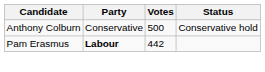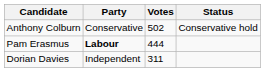 <table class="wikitable sortable">
 <tr>
 <th>Candidate</th>
 <th>Party</th>
 <th>Votes</th>
 <th>Status</th>
 </tr>
 <tr>
 <td>Anthony Colburn</td>
 <td>Conservative</td>
-<td>500</td>
+<td>502</td>
 <td>Conservative hold</td>
 </tr>
 <tr>
 <td>Pam Erasmus</td>
 <td><strong>Labour</strong></td>
-<td>442</td>
+<td>444</td>
+<td></td>
+</tr>
+<tr>
+<td>Dorian Davies</td>
+<td>Independent</td>
+<td>311</td>
 <td></td>
 </tr>
 </table>
